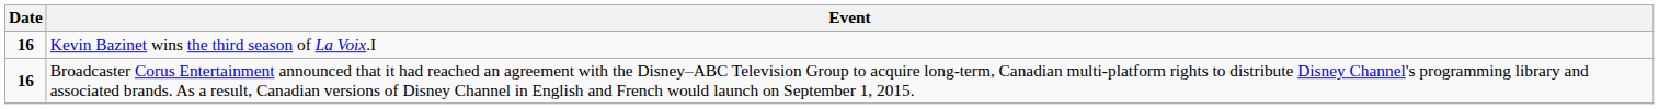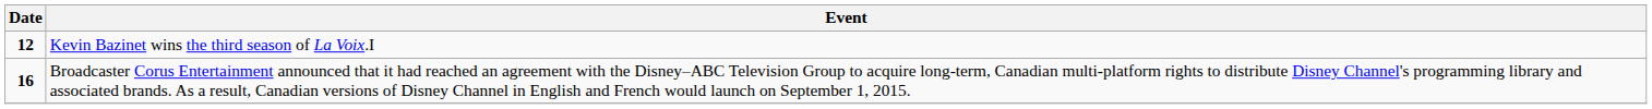 <table class="wikitable">
 <tr>
 <th>Date</th>
 <th>Event</th>
 </tr>
 <tr>
-<td style="text-align:center;"><strong>16</strong></td>
+<td style="text-align:center;"><strong>12</strong></td>
 <td><a href='#'>Kevin Bazinet</a> wins <a href='#'>the third season</a> of <em><a href='#'>La Voix</a></em>.I</td>
 </tr>
 <tr>
 <td style="text-align:center;"><strong>16</strong></td>
 <td>Broadcaster <a href='#'>Corus Entertainment</a> announced that it had reached an agreement with the Disney–ABC Television Group to acquire long-term, Canadian multi-platform rights to distribute <a href='#'>Disney Channel</a>'s programming library and associated brands. As a result, Canadian versions of Disney Channel in English and French would launch on September 1, 2015.</td>
 </tr>
 <tr>
 </tr>
 </table>
